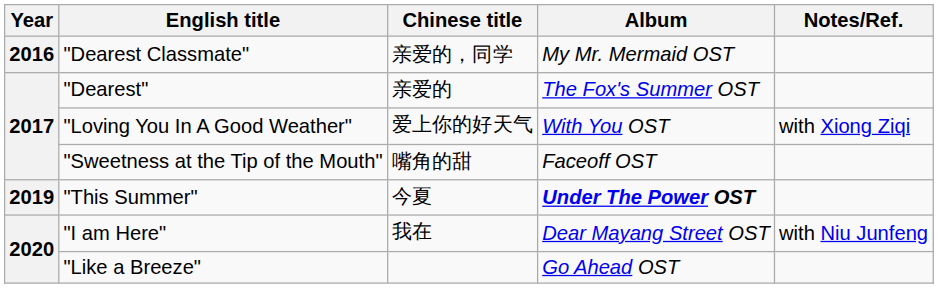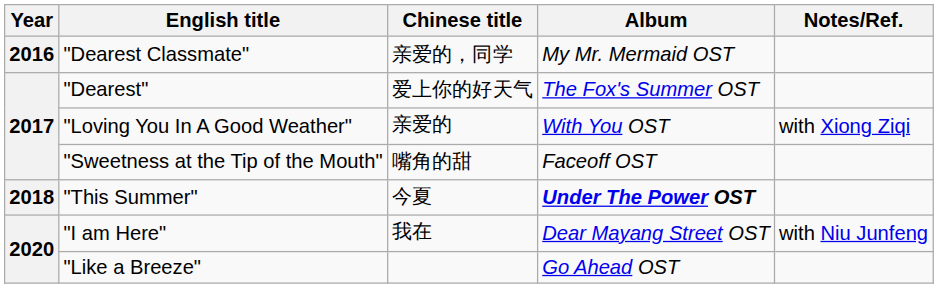 <table class="wikitable plainrowheaders">
 <tr>
 <th>Year</th>
 <th>English title</th>
 <th>Chinese title</th>
 <th>Album</th>
 <th>Notes/Ref.</th>
 </tr>
 <tr>
 <th scope="row">2016</th>
 <td>"Dearest Classmate"</td>
 <td>亲爱的，同学</td>
 <td><em>My Mr. Mermaid OST</em></td>
 <td></td>
 </tr>
 <tr>
 <th scope="row" rowspan=3>2017</th>
 <td>"Dearest"</td>
-<td>亲爱的</td>
+<td>爱上你的好天气</td>
 <td><em><a href='#'>The Fox's Summer</a> OST</em></td>
 <td></td>
 </tr>
 <tr>
 <td>"Loving You In A Good Weather"</td>
-<td>爱上你的好天气</td>
+<td>亲爱的</td>
 <td><em><a href='#'>With You</a> OST</em></td>
 <td>with <a href='#'>Xiong Ziqi</a></td>
 </tr>
 <tr>
 <td>"Sweetness at the Tip of the Mouth"</td>
 <td>嘴角的甜</td>
 <td><em>Faceoff OST</em></td>
 <td></td>
 </tr>
 <tr>
-<th scope="row">2019</th>
+<th scope="row">2018</th>
 <td>"This Summer"</td>
 <td>今夏</td>
 <td><strong><em><a href='#'>Under The Power</a> OST</em></strong></td>
 <td></td>
 </tr>
 <tr>
 <th scope="row" rowspan=2>2020</th>
 <td>"I am Here"</td>
 <td>我在</td>
 <td><em><a href='#'>Dear Mayang Street</a> OST</em></td>
 <td>with <a href='#'>Niu Junfeng</a></td>
 </tr>
 <tr>
 <td>"Like a Breeze"</td>
 <td></td>
 <td><em><a href='#'>Go Ahead</a> OST</em></td>
 <td></td>
 </tr>
 </table>
